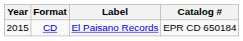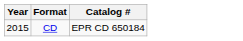 <table class="wikitable" style="text-align:center">
 <tr>
 <th>Year</th>
 <th>Format</th>
-<th>Label</th>
 <th>Catalog #</th>
 </tr>
 <tr>
 <td>2015</td>
 <td><a href='#'>CD</a></td>
-<td><a href='#'>El Paisano Records</a></td>
 <td>EPR CD 650184</td>
 </tr>
 </table>
